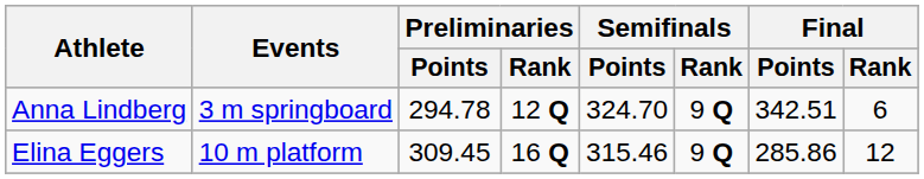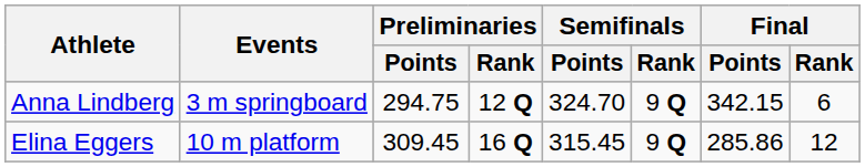 <table class=wikitable style="font-size:90%">
 <tr>
 <th rowspan="2">Athlete</th>
 <th rowspan="2">Events</th>
 <th colspan="2">Preliminaries</th>
 <th colspan="2">Semifinals</th>
 <th colspan="2">Final</th>
 </tr>
 <tr style="font-size:95%">
 <th>Points</th>
 <th>Rank</th>
 <th>Points</th>
 <th>Rank</th>
 <th>Points</th>
 <th>Rank</th>
 </tr>
 <tr align=center>
 <td align=left><a href='#'>Anna Lindberg</a></td>
 <td align=left><a href='#'>3 m springboard</a></td>
-<td>294.78</td>
+<td>294.75</td>
 <td>12 <strong>Q</strong></td>
 <td>324.70</td>
 <td>9 <strong>Q</strong></td>
-<td>342.51</td>
+<td>342.15</td>
 <td>6</td>
 </tr>
 <tr align=center>
 <td align=left><a href='#'>Elina Eggers</a></td>
 <td align=left><a href='#'>10 m platform</a></td>
 <td>309.45</td>
 <td>16 <strong>Q</strong></td>
-<td>315.46</td>
+<td>315.45</td>
 <td>9 <strong>Q</strong></td>
 <td>285.86</td>
 <td>12</td>
 </tr>
 </table>
